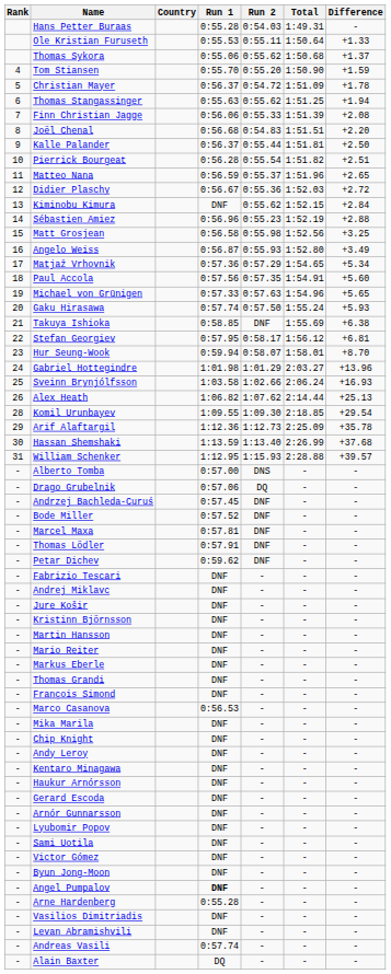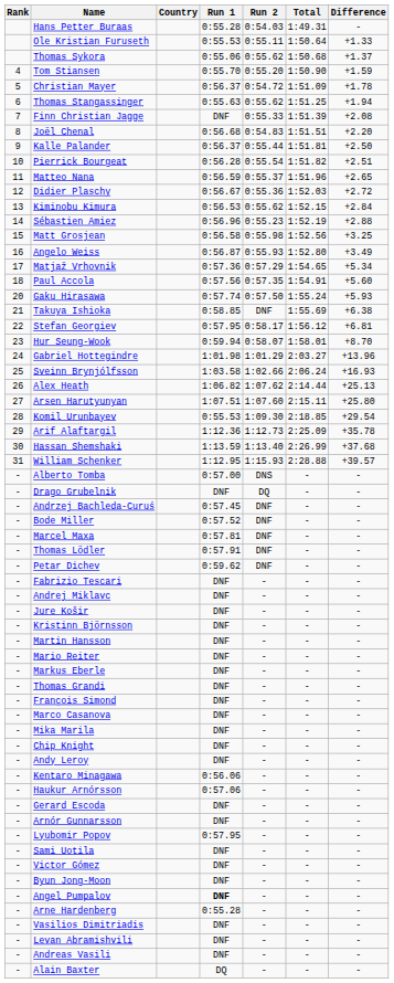 <table class="wikitable sortable" style="text-align:center">
 <tr>
 <th>Rank</th>
 <th>Name</th>
 <th>Country</th>
 <th>Run 1</th>
 <th>Run 2</th>
 <th>Total</th>
 <th>Difference</th>
 </tr>
 <tr>
 <td></td>
 <td align=left><a href='#'>Hans Petter Buraas</a></td>
 <td align=left></td>
 <td>0:55.28</td>
 <td>0:54.03</td>
 <td>1:49.31</td>
 <td>-</td>
 </tr>
 <tr>
 <td></td>
 <td align=left><a href='#'>Ole Kristian Furuseth</a></td>
 <td align=left></td>
 <td>0:55.53</td>
 <td>0:55.11</td>
 <td>1:50.64</td>
 <td>+1.33</td>
 </tr>
 <tr>
 <td></td>
 <td align=left><a href='#'>Thomas Sykora</a></td>
 <td align=left></td>
 <td>0:55.06</td>
 <td>0:55.62</td>
 <td>1:50.68</td>
 <td>+1.37</td>
 </tr>
 <tr>
 <td>4</td>
 <td align=left><a href='#'>Tom Stiansen</a></td>
 <td align=left></td>
 <td>0:55.70</td>
 <td>0:55.20</td>
 <td>1:50.90</td>
 <td>+1.59</td>
 </tr>
 <tr>
 <td>5</td>
 <td align=left><a href='#'>Christian Mayer</a></td>
 <td align=left></td>
 <td>0:56.37</td>
 <td>0:54.72</td>
 <td>1:51.09</td>
 <td>+1.78</td>
 </tr>
 <tr>
 <td>6</td>
 <td align=left><a href='#'>Thomas Stangassinger</a></td>
 <td align=left></td>
 <td>0:55.63</td>
 <td>0:55.62</td>
 <td>1:51.25</td>
 <td>+1.94</td>
 </tr>
 <tr>
 <td>7</td>
 <td align=left><a href='#'>Finn Christian Jagge</a></td>
 <td align=left></td>
-<td>0:56.06</td>
+<td>DNF</td>
 <td>0:55.33</td>
 <td>1:51.39</td>
 <td>+2.08</td>
 </tr>
 <tr>
 <td>8</td>
 <td align=left><a href='#'>Joël Chenal</a></td>
 <td align=left></td>
 <td>0:56.68</td>
 <td>0:54.83</td>
 <td>1:51.51</td>
 <td>+2.20</td>
 </tr>
 <tr>
 <td>9</td>
 <td align=left><a href='#'>Kalle Palander</a></td>
 <td align=left></td>
 <td>0:56.37</td>
 <td>0:55.44</td>
 <td>1:51.81</td>
 <td>+2.50</td>
 </tr>
 <tr>
 <td>10</td>
 <td align=left><a href='#'>Pierrick Bourgeat</a></td>
 <td align=left></td>
 <td>0:56.28</td>
 <td>0:55.54</td>
 <td>1:51.82</td>
 <td>+2.51</td>
 </tr>
 <tr>
 <td>11</td>
 <td align=left><a href='#'>Matteo Nana</a></td>
 <td align=left></td>
 <td>0:56.59</td>
 <td>0:55.37</td>
 <td>1:51.96</td>
 <td>+2.65</td>
 </tr>
 <tr>
 <td>12</td>
 <td align=left><a href='#'>Didier Plaschy</a></td>
 <td align=left></td>
 <td>0:56.67</td>
 <td>0:55.36</td>
 <td>1:52.03</td>
 <td>+2.72</td>
 </tr>
 <tr>
 <td>13</td>
 <td align=left><a href='#'>Kiminobu Kimura</a></td>
 <td align=left></td>
-<td>DNF</td>
+<td>0:56.53</td>
 <td>0:55.62</td>
 <td>1:52.15</td>
 <td>+2.84</td>
 </tr>
 <tr>
 <td>14</td>
 <td align=left><a href='#'>Sébastien Amiez</a></td>
 <td align=left></td>
 <td>0:56.96</td>
 <td>0:55.23</td>
 <td>1:52.19</td>
 <td>+2.88</td>
 </tr>
 <tr>
 <td>15</td>
 <td align=left><a href='#'>Matt Grosjean</a></td>
 <td align=left></td>
 <td>0:56.58</td>
 <td>0:55.98</td>
 <td>1:52.56</td>
 <td>+3.25</td>
 </tr>
 <tr>
 <td>16</td>
 <td align=left><a href='#'>Angelo Weiss</a></td>
 <td align=left></td>
 <td>0:56.87</td>
 <td>0:55.93</td>
 <td>1:52.80</td>
 <td>+3.49</td>
 </tr>
 <tr>
 <td>17</td>
 <td align=left><a href='#'>Matjaž Vrhovnik</a></td>
 <td align=left></td>
 <td>0:57.36</td>
 <td>0:57.29</td>
 <td>1:54.65</td>
 <td>+5.34</td>
 </tr>
 <tr>
 <td>18</td>
 <td align=left><a href='#'>Paul Accola</a></td>
 <td align=left></td>
 <td>0:57.56</td>
 <td>0:57.35</td>
 <td>1:54.91</td>
 <td>+5.60</td>
-</tr>
-<tr>
-<td>19</td>
-<td align=left><a href='#'>Michael von Grünigen</a></td>
-<td align=left></td>
-<td>0:57.33</td>
-<td>0:57.63</td>
-<td>1:54.96</td>
-<td>+5.65</td>
 </tr>
 <tr>
 <td>20</td>
 <td align=left><a href='#'>Gaku Hirasawa</a></td>
 <td align=left></td>
 <td>0:57.74</td>
 <td>0:57.50</td>
 <td>1:55.24</td>
 <td>+5.93</td>
 </tr>
 <tr>
 <td>21</td>
 <td align=left><a href='#'>Takuya Ishioka</a></td>
 <td align=left></td>
 <td>0:58.85</td>
 <td>DNF</td>
 <td>1:55.69</td>
 <td>+6.38</td>
 </tr>
 <tr>
 <td>22</td>
 <td align=left><a href='#'>Stefan Georgiev</a></td>
 <td align=left></td>
 <td>0:57.95</td>
 <td>0:58.17</td>
 <td>1:56.12</td>
 <td>+6.81</td>
 </tr>
 <tr>
 <td>23</td>
 <td align=left><a href='#'>Hur Seung-Wook</a></td>
 <td align=left></td>
 <td>0:59.94</td>
 <td>0:58.07</td>
 <td>1:58.01</td>
 <td>+8.70</td>
 </tr>
 <tr>
 <td>24</td>
 <td align=left><a href='#'>Gabriel Hottegindre</a></td>
 <td align=left></td>
 <td>1:01.98</td>
 <td>1:01.29</td>
 <td>2:03.27</td>
 <td>+13.96</td>
 </tr>
 <tr>
 <td>25</td>
 <td align=left><a href='#'>Sveinn Brynjólfsson</a></td>
 <td align=left></td>
 <td>1:03.58</td>
 <td>1:02.66</td>
 <td>2:06.24</td>
 <td>+16.93</td>
 </tr>
 <tr>
 <td>26</td>
 <td align=left><a href='#'>Alex Heath</a></td>
 <td align=left></td>
 <td>1:06.82</td>
 <td>1:07.62</td>
 <td>2:14.44</td>
 <td>+25.13</td>
 </tr>
 <tr>
+<td>27</td>
+<td align=left><a href='#'>Arsen Harutyunyan</a></td>
+<td align=left></td>
+<td>1:07.51</td>
+<td>1:07.60</td>
+<td>2:15.11</td>
+<td>+25.80</td>
+</tr>
+<tr>
 <td>28</td>
 <td align=left><a href='#'>Komil Urunbayev</a></td>
 <td align=left></td>
-<td>1:09.55</td>
+<td>0:55.53</td>
 <td>1:09.30</td>
 <td>2:18.85</td>
 <td>+29.54</td>
 </tr>
 <tr>
 <td>29</td>
 <td align=left><a href='#'>Arif Alaftargil</a></td>
 <td align=left></td>
 <td>1:12.36</td>
 <td>1:12.73</td>
 <td>2:25.09</td>
 <td>+35.78</td>
 </tr>
 <tr>
 <td>30</td>
 <td align=left><a href='#'>Hassan Shemshaki</a></td>
 <td align=left></td>
 <td>1:13.59</td>
 <td>1:13.40</td>
 <td>2:26.99</td>
 <td>+37.68</td>
 </tr>
 <tr>
 <td>31</td>
 <td align=left><a href='#'>William Schenker</a></td>
 <td align=left></td>
 <td>1:12.95</td>
 <td>1:15.93</td>
 <td>2:28.88</td>
 <td>+39.57</td>
 </tr>
 <tr>
 <td>-</td>
 <td align=left><a href='#'>Alberto Tomba</a></td>
 <td align=left></td>
 <td>0:57.00</td>
 <td>DNS</td>
 <td>-</td>
 <td>-</td>
 </tr>
 <tr>
 <td>-</td>
 <td align=left><a href='#'>Drago Grubelnik</a></td>
 <td align=left></td>
-<td>0:57.06</td>
+<td>DNF</td>
 <td>DQ</td>
 <td>-</td>
 <td>-</td>
 </tr>
 <tr>
 <td>-</td>
 <td align=left><a href='#'>Andrzej Bachleda-Curuś</a></td>
 <td align=left></td>
 <td>0:57.45</td>
 <td>DNF</td>
 <td>-</td>
 <td>-</td>
 </tr>
 <tr>
 <td>-</td>
 <td align=left><a href='#'>Bode Miller</a></td>
 <td align=left></td>
 <td>0:57.52</td>
 <td>DNF</td>
 <td>-</td>
 <td>-</td>
 </tr>
 <tr>
 <td>-</td>
 <td align=left><a href='#'>Marcel Maxa</a></td>
 <td align=left></td>
 <td>0:57.81</td>
 <td>DNF</td>
 <td>-</td>
 <td>-</td>
 </tr>
 <tr>
 <td>-</td>
 <td align=left><a href='#'>Thomas Lödler</a></td>
 <td align=left></td>
 <td>0:57.91</td>
 <td>DNF</td>
 <td>-</td>
 <td>-</td>
 </tr>
 <tr>
 <td>-</td>
 <td align=left><a href='#'>Petar Dichev</a></td>
 <td align=left></td>
 <td>0:59.62</td>
 <td>DNF</td>
 <td>-</td>
 <td>-</td>
 </tr>
 <tr>
 <td>-</td>
 <td align=left><a href='#'>Fabrizio Tescari</a></td>
 <td align=left></td>
 <td>DNF</td>
 <td>-</td>
 <td>-</td>
 <td>-</td>
 </tr>
 <tr>
 <td>-</td>
 <td align=left><a href='#'>Andrej Miklavc</a></td>
 <td align=left></td>
 <td>DNF</td>
 <td>-</td>
 <td>-</td>
 <td>-</td>
 </tr>
 <tr>
 <td>-</td>
 <td align=left><a href='#'>Jure Košir</a></td>
 <td align=left></td>
 <td>DNF</td>
 <td>-</td>
 <td>-</td>
 <td>-</td>
 </tr>
 <tr>
 <td>-</td>
 <td align=left><a href='#'>Kristinn Björnsson</a></td>
 <td align=left></td>
 <td>DNF</td>
 <td>-</td>
 <td>-</td>
 <td>-</td>
 </tr>
 <tr>
 <td>-</td>
 <td align=left><a href='#'>Martin Hansson</a></td>
 <td align=left></td>
 <td>DNF</td>
 <td>-</td>
 <td>-</td>
 <td>-</td>
 </tr>
 <tr>
 <td>-</td>
 <td align=left><a href='#'>Mario Reiter</a></td>
 <td align=left></td>
 <td>DNF</td>
 <td>-</td>
 <td>-</td>
 <td>-</td>
 </tr>
 <tr>
 <td>-</td>
 <td align=left><a href='#'>Markus Eberle</a></td>
 <td align=left></td>
 <td>DNF</td>
 <td>-</td>
 <td>-</td>
 <td>-</td>
 </tr>
 <tr>
 <td>-</td>
 <td align=left><a href='#'>Thomas Grandi</a></td>
 <td align=left></td>
 <td>DNF</td>
 <td>-</td>
 <td>-</td>
 <td>-</td>
 </tr>
 <tr>
 <td>-</td>
 <td align=left><a href='#'>François Simond</a></td>
 <td align=left></td>
 <td>DNF</td>
 <td>-</td>
 <td>-</td>
 <td>-</td>
 </tr>
 <tr>
 <td>-</td>
 <td align=left><a href='#'>Marco Casanova</a></td>
 <td align=left></td>
-<td>0:56.53</td>
+<td>DNF</td>
 <td>-</td>
 <td>-</td>
 <td>-</td>
 </tr>
 <tr>
 <td>-</td>
 <td align=left><a href='#'>Mika Marila</a></td>
 <td align=left></td>
 <td>DNF</td>
 <td>-</td>
 <td>-</td>
 <td>-</td>
 </tr>
 <tr>
 <td>-</td>
 <td align=left><a href='#'>Chip Knight</a></td>
 <td align=left></td>
 <td>DNF</td>
 <td>-</td>
 <td>-</td>
 <td>-</td>
 </tr>
 <tr>
 <td>-</td>
 <td align=left><a href='#'>Andy Leroy</a></td>
 <td align=left></td>
 <td>DNF</td>
 <td>-</td>
 <td>-</td>
 <td>-</td>
 </tr>
 <tr>
 <td>-</td>
 <td align=left><a href='#'>Kentaro Minagawa</a></td>
 <td align=left></td>
-<td>DNF</td>
+<td>0:56.06</td>
 <td>-</td>
 <td>-</td>
 <td>-</td>
 </tr>
 <tr>
 <td>-</td>
 <td align=left><a href='#'>Haukur Arnórsson</a></td>
 <td align=left></td>
-<td>DNF</td>
+<td>0:57.06</td>
 <td>-</td>
 <td>-</td>
 <td>-</td>
 </tr>
 <tr>
 <td>-</td>
 <td align=left><a href='#'>Gerard Escoda</a></td>
 <td align=left></td>
 <td>DNF</td>
 <td>-</td>
 <td>-</td>
 <td>-</td>
 </tr>
 <tr>
 <td>-</td>
 <td align=left><a href='#'>Arnór Gunnarsson</a></td>
 <td align=left></td>
 <td>DNF</td>
 <td>-</td>
 <td>-</td>
 <td>-</td>
 </tr>
 <tr>
 <td>-</td>
 <td align=left><a href='#'>Lyubomir Popov</a></td>
 <td align=left></td>
-<td>DNF</td>
+<td>0:57.95</td>
 <td>-</td>
 <td>-</td>
 <td>-</td>
 </tr>
 <tr>
 <td>-</td>
 <td align=left><a href='#'>Sami Uotila</a></td>
 <td align=left></td>
 <td>DNF</td>
 <td>-</td>
 <td>-</td>
 <td>-</td>
 </tr>
 <tr>
 <td>-</td>
 <td align=left><a href='#'>Victor Gómez</a></td>
 <td align=left></td>
 <td>DNF</td>
 <td>-</td>
 <td>-</td>
 <td>-</td>
 </tr>
 <tr>
 <td>-</td>
 <td align=left><a href='#'>Byun Jong-Moon</a></td>
 <td align=left></td>
 <td>DNF</td>
 <td>-</td>
 <td>-</td>
 <td>-</td>
 </tr>
 <tr>
 <td>-</td>
 <td align=left><a href='#'>Angel Pumpalov</a></td>
 <td align=left></td>
 <td><strong>DNF</strong></td>
 <td>-</td>
 <td>-</td>
 <td>-</td>
 </tr>
 <tr>
 <td>-</td>
 <td align=left><a href='#'>Arne Hardenberg</a></td>
 <td align=left></td>
 <td>0:55.28</td>
 <td>-</td>
 <td>-</td>
 <td>-</td>
 </tr>
 <tr>
 <td>-</td>
 <td align=left><a href='#'>Vasilios Dimitriadis</a></td>
 <td align=left></td>
 <td>DNF</td>
 <td>-</td>
 <td>-</td>
 <td>-</td>
 </tr>
 <tr>
 <td>-</td>
 <td align=left><a href='#'>Levan Abramishvili</a></td>
 <td align=left></td>
 <td>DNF</td>
 <td>-</td>
 <td>-</td>
 <td>-</td>
 </tr>
 <tr>
 <td>-</td>
 <td align=left><a href='#'>Andreas Vasili</a></td>
 <td align=left></td>
-<td>0:57.74</td>
+<td>DNF</td>
 <td>-</td>
 <td>-</td>
 <td>-</td>
 </tr>
 <tr>
 <td>-</td>
 <td align=left><a href='#'>Alain Baxter</a></td>
 <td align=left></td>
 <td>DQ</td>
 <td>-</td>
 <td>-</td>
 <td>-</td>
 </tr>
 </table>
